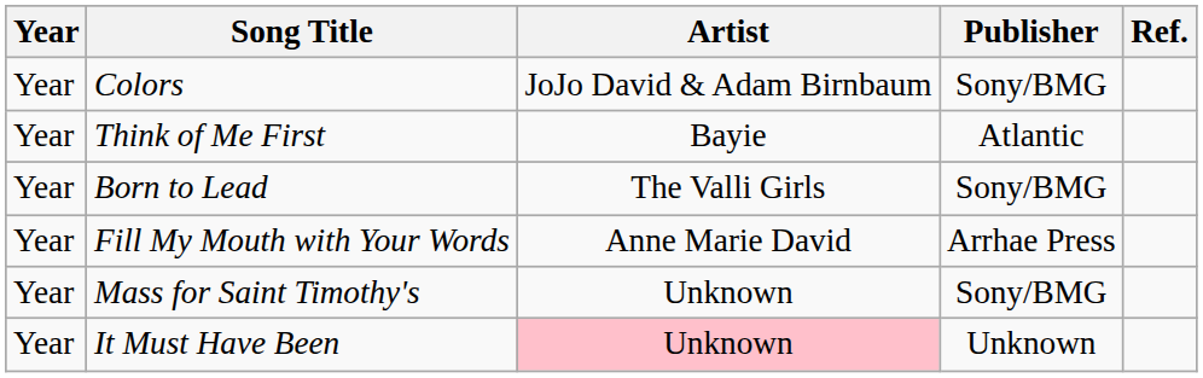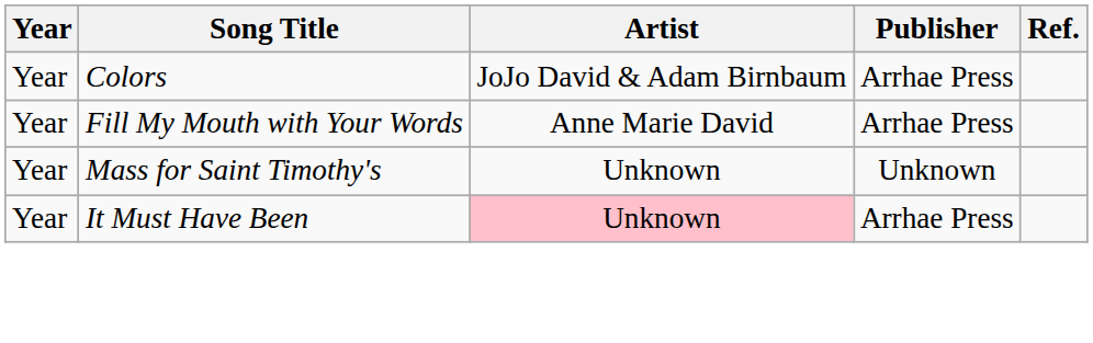 <table class="wikitable">
 <tr>
 <th>Year</th>
 <th>Song Title</th>
 <th>Artist</th>
 <th>Publisher</th>
 <th>Ref.</th>
 </tr>
 <tr>
 <td>Year</td>
 <td><em>Colors</em></td>
 <td colspan="1" align="center">JoJo David & Adam Birnbaum</td>
-<td align="center">Sony/BMG</td>
-<td></td>
-</tr>
-<tr>
-<td>Year</td>
-<td><em>Think of Me First</em></td>
-<td align="center">Bayie</td>
-<td align="center">Atlantic</td>
-<td></td>
-</tr>
-<tr>
-<td>Year</td>
-<td><em>Born to Lead</em></td>
-<td align="center">The Valli Girls</td>
-<td align="center">Sony/BMG</td>
+<td align="center">Arrhae Press</td>
 <td></td>
 </tr>
 <tr>
 <td>Year</td>
 <td><em>Fill My Mouth with Your Words</em></td>
 <td align="center">Anne Marie David</td>
 <td align="center">Arrhae Press</td>
 <td></td>
 </tr>
 <tr>
 <td>Year</td>
 <td><em>Mass for Saint Timothy's</em></td>
 <td align="center">Unknown</td>
-<td align="center">Sony/BMG</td>
+<td align="center">Unknown</td>
 <td></td>
 </tr>
 <tr>
 <td>Year</td>
 <td><em>It Must Have Been</em></td>
 <td align="center" style="background: pink;">Unknown</td>
-<td align="center">Unknown</td>
+<td align="center">Arrhae Press</td>
 <td></td>
 </tr>
 </table>
